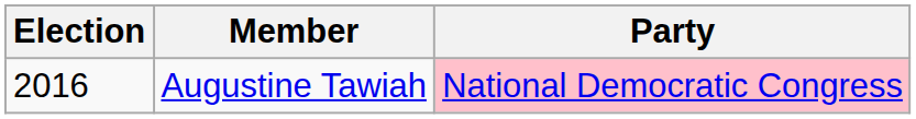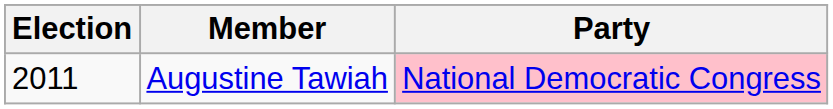 <table class="wikitable">
 <tr>
 <th>Election</th>
 <th>Member</th>
 <th>Party</th>
 </tr>
 <tr>
-<td>2016</td>
+<td>2011</td>
 <td><a href='#'>Augustine Tawiah</a></td>
 <td style="background: pink;"><a href='#'>National Democratic Congress</a></td>
 </tr>
 </table>
